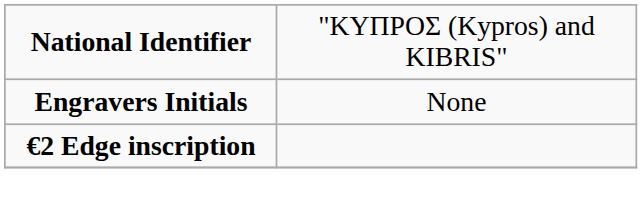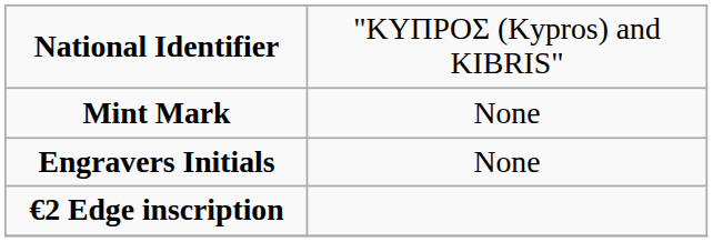 <table class="wikitable" style="text-align: center;">
 <tr>
 <td width=150px><strong>National Identifier</strong></td>
 <td width=200px>"ΚΥΠΡΟΣ (Kypros) and KIBRIS"</td>
+</tr>
+<tr>
+<td><strong>Mint Mark</strong></td>
+<td>None</td>
 </tr>
 <tr>
 <td><strong>Engravers Initials</strong></td>
 <td>None</td>
 </tr>
 <tr>
 <td><strong>€2 Edge inscription</strong></td>
 <td></td>
 </tr>
 <tr>
 </tr>
 </table>
